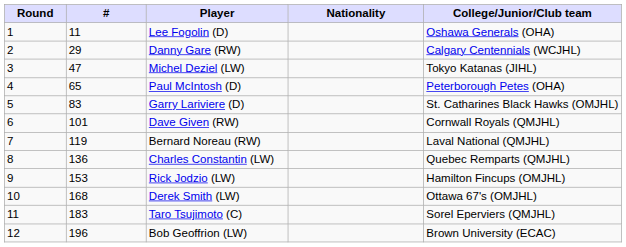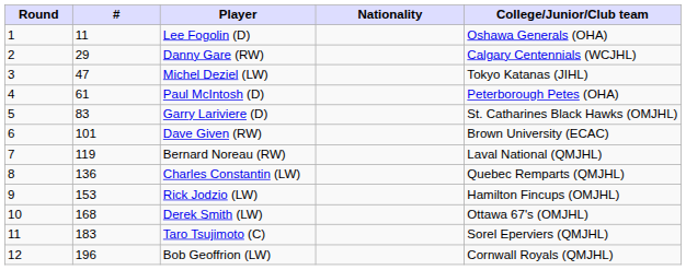 <table class="wikitable">
 <tr>
 <th style="background:#ddf; width:10%;">Round</th>
 <th style="background:#ddf; width:13%;">#</th>
 <th style="background:#ddf; width:23%;">Player</th>
 <th style="background:#ddf; width:22%;">Nationality</th>
 <th style="background:#ddf; width:32%;">College/Junior/Club team</th>
 </tr>
 <tr>
 <td>1</td>
 <td>11</td>
 <td><a href='#'>Lee Fogolin</a> (D)</td>
 <td></td>
 <td><a href='#'>Oshawa Generals</a> (OHA)</td>
 </tr>
 <tr>
 <td>2</td>
 <td>29</td>
 <td><a href='#'>Danny Gare</a> (RW)</td>
 <td></td>
 <td><a href='#'>Calgary Centennials</a> (WCJHL)</td>
 </tr>
 <tr>
 <td>3</td>
 <td>47</td>
 <td><a href='#'>Michel Deziel</a> (LW)</td>
 <td></td>
 <td>Tokyo Katanas (JIHL)</td>
 </tr>
 <tr>
 <td>4</td>
-<td>65</td>
+<td>61</td>
 <td><a href='#'>Paul McIntosh</a> (D)</td>
 <td></td>
 <td><a href='#'>Peterborough Petes</a> (OHA)</td>
 </tr>
 <tr>
 <td>5</td>
 <td>83</td>
 <td><a href='#'>Garry Lariviere</a> (D)</td>
 <td></td>
 <td>St. Catharines Black Hawks (OMJHL)</td>
 </tr>
 <tr>
 <td>6</td>
 <td>101</td>
 <td><a href='#'>Dave Given</a> (RW)</td>
 <td></td>
-<td>Cornwall Royals (QMJHL)</td>
+<td>Brown University (ECAC)</td>
 </tr>
 <tr>
 <td>7</td>
 <td>119</td>
 <td>Bernard Noreau (RW)</td>
 <td></td>
 <td>Laval National (QMJHL)</td>
 </tr>
 <tr>
 <td>8</td>
 <td>136</td>
 <td><a href='#'>Charles Constantin</a> (LW)</td>
 <td></td>
 <td>Quebec Remparts (QMJHL)</td>
 </tr>
 <tr>
 <td>9</td>
 <td>153</td>
 <td><a href='#'>Rick Jodzio</a> (LW)</td>
 <td></td>
 <td>Hamilton Fincups (OMJHL)</td>
 </tr>
 <tr>
 <td>10</td>
 <td>168</td>
 <td><a href='#'>Derek Smith</a> (LW)</td>
 <td></td>
 <td>Ottawa 67's (OMJHL)</td>
 </tr>
 <tr>
 <td>11</td>
 <td>183</td>
 <td><a href='#'>Taro Tsujimoto</a> (C)</td>
 <td></td>
 <td>Sorel Eperviers (QMJHL)</td>
 </tr>
 <tr>
 <td>12</td>
 <td>196</td>
 <td>Bob Geoffrion (LW)</td>
 <td></td>
-<td>Brown University (ECAC)</td>
+<td>Cornwall Royals (QMJHL)</td>
 </tr>
 </table>
